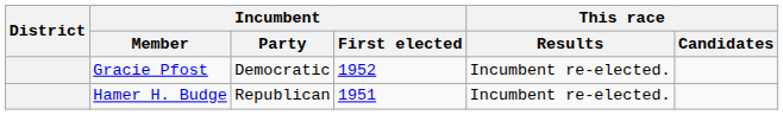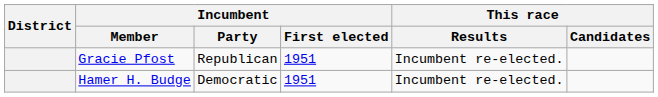 <table class=wikitable>
 <tr>
 <th rowspan=2>District</th>
 <th colspan=3>Incumbent</th>
 <th colspan=2>This race</th>
 </tr>
 <tr>
 <th>Member</th>
 <th>Party</th>
 <th>First elected</th>
 <th>Results</th>
 <th>Candidates</th>
 </tr>
 <tr>
 <th></th>
 <td><a href='#'>Gracie Pfost</a></td>
-<td>Democratic</td>
-<td><a href='#'>1952</a></td>
+<td>Republican</td>
+<td><a href='#'>1951</a></td>
 <td>Incumbent re-elected.</td>
 <td nowrap></td>
 </tr>
 <tr>
 <th></th>
 <td><a href='#'>Hamer H. Budge</a></td>
-<td>Republican</td>
+<td>Democratic</td>
 <td><a href='#'>1951</a></td>
 <td>Incumbent re-elected.</td>
 <td nowrap></td>
 </tr>
 </table>
